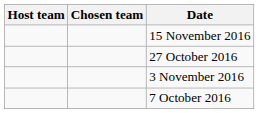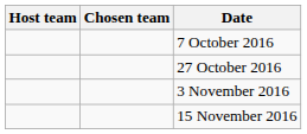 <table class="wikitable">
 <tr>
 <th>Host team</th>
 <th>Chosen team</th>
 <th>Date</th>
 </tr>
 <tr>
 <td></td>
 <td></td>
-<td>15 November 2016</td>
+<td>7 October 2016</td>
 </tr>
 <tr>
 <td></td>
 <td></td>
 <td>27 October 2016</td>
 </tr>
 <tr>
 <td></td>
 <td></td>
 <td>3 November 2016</td>
 </tr>
 <tr>
 <td></td>
 <td></td>
-<td>7 October 2016</td>
+<td>15 November 2016</td>
 </tr>
 </table>
